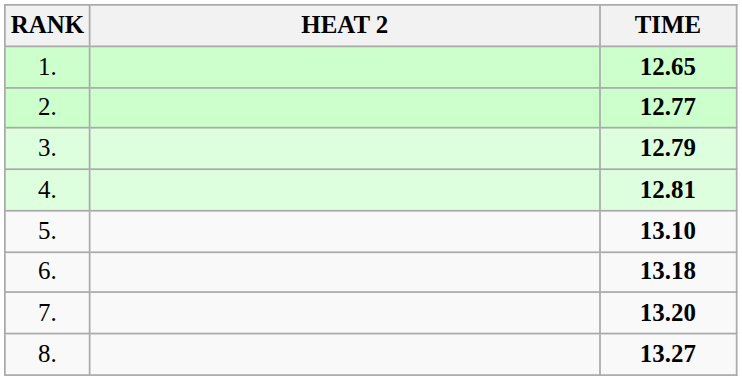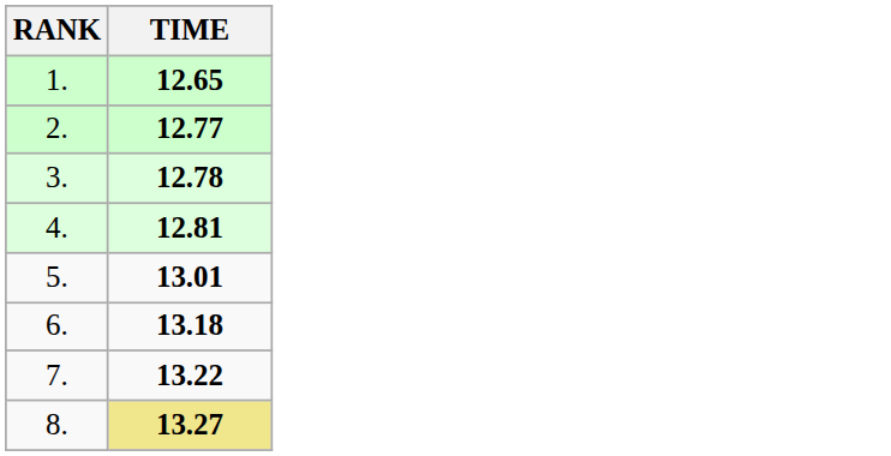 <table class="wikitable" style="border-collapse: collapse; font-size: 90%;">
 <tr>
 <th>RANK</th>
-<th style="width: 20em">HEAT 2</th>
 <th style="width: 5em">TIME</th>
 </tr>
 <tr style="background:#ccffcc;">
 <td align="center">1.</td>
-<td></td>
 <td align="center"><strong>12.65</strong></td>
 </tr>
 <tr style="background:#ccffcc;">
 <td align="center">2.</td>
-<td></td>
 <td align="center"><strong>12.77</strong></td>
 </tr>
 <tr style="background:#ddffdd;">
 <td align="center">3.</td>
-<td></td>
-<td align="center"><strong>12.79</strong></td>
+<td align="center"><strong>12.78</strong></td>
 </tr>
 <tr style="background:#ddffdd;">
 <td align="center">4.</td>
-<td></td>
 <td align="center"><strong>12.81</strong></td>
 </tr>
 <tr>
 <td align="center">5.</td>
-<td></td>
-<td align="center"><strong>13.10</strong></td>
+<td align="center"><strong>13.01</strong></td>
 </tr>
 <tr>
 <td align="center">6.</td>
-<td></td>
 <td align="center"><strong>13.18</strong></td>
 </tr>
 <tr>
 <td align="center">7.</td>
-<td></td>
-<td align="center"><strong>13.20</strong></td>
+<td align="center"><strong>13.22</strong></td>
 </tr>
 <tr>
 <td align="center">8.</td>
-<td></td>
-<td align="center"><strong>13.27</strong></td>
+<td align="center" style="background: khaki;"><strong>13.27</strong></td>
 </tr>
 </table>
